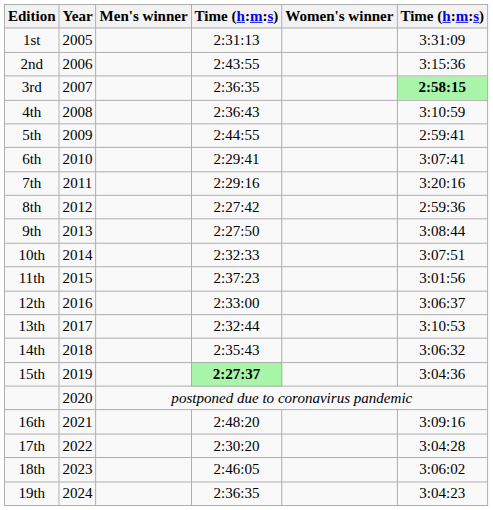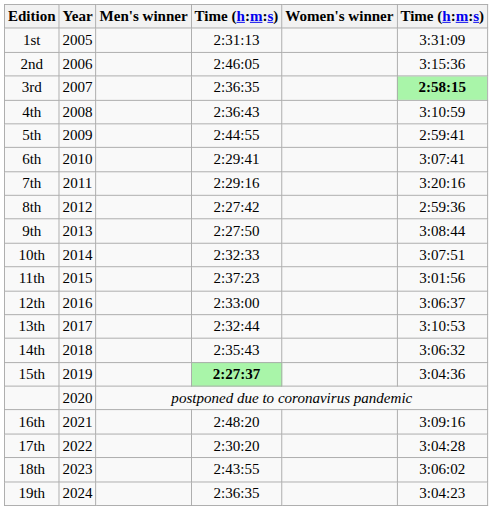 <table class="wikitable sortable" style="text-align:center">
 <tr>
 <th class=unsortable>Edition</th>
 <th>Year</th>
 <th class=unsortable>Men's winner</th>
 <th>Time (<a href='#'>h</a>:<a href='#'>m</a>:<a href='#'>s</a>)</th>
 <th class=unsortable>Women's winner</th>
 <th>Time (<a href='#'>h</a>:<a href='#'>m</a>:<a href='#'>s</a>)</th>
 </tr>
 <tr>
 <td>1st</td>
 <td>2005 </td>
 <td align=left></td>
 <td>2:31:13</td>
 <td align=left></td>
 <td>3:31:09</td>
 </tr>
 <tr>
 <td>2nd</td>
 <td>2006</td>
 <td align=left></td>
-<td>2:43:55</td>
+<td>2:46:05</td>
 <td align=left></td>
 <td>3:15:36</td>
 </tr>
 <tr>
 <td>3rd</td>
 <td>2007</td>
 <td align=left></td>
 <td>2:36:35</td>
 <td align=left></td>
 <td bgcolor=#A9F5A9><strong>2:58:15</strong></td>
 </tr>
 <tr>
 <td>4th</td>
 <td>2008 </td>
 <td align=left></td>
 <td>2:36:43</td>
 <td align=left></td>
 <td>3:10:59</td>
 </tr>
 <tr>
 <td>5th</td>
 <td>2009</td>
 <td align=left></td>
 <td>2:44:55</td>
 <td align=left></td>
 <td>2:59:41</td>
 </tr>
 <tr>
 <td>6th</td>
 <td>2010</td>
 <td align=left></td>
 <td>2:29:41</td>
 <td align=left></td>
 <td>3:07:41</td>
 </tr>
 <tr>
 <td>7th</td>
 <td>2011</td>
 <td align=left></td>
 <td>2:29:16</td>
 <td align=left></td>
 <td>3:20:16</td>
 </tr>
 <tr>
 <td>8th</td>
 <td>2012</td>
 <td align=left></td>
 <td>2:27:42</td>
 <td align=left></td>
 <td>2:59:36</td>
 </tr>
 <tr>
 <td>9th</td>
 <td>2013 </td>
 <td align=left></td>
 <td>2:27:50</td>
 <td align=left></td>
 <td>3:08:44</td>
 </tr>
 <tr>
 <td>10th</td>
 <td>2014</td>
 <td align=left></td>
 <td>2:32:33</td>
 <td align=left></td>
 <td>3:07:51</td>
 </tr>
 <tr>
 <td>11th</td>
 <td>2015</td>
 <td align=left></td>
 <td>2:37:23</td>
 <td align=left></td>
 <td>3:01:56</td>
 </tr>
 <tr>
 <td>12th</td>
 <td>2016</td>
 <td align=left></td>
 <td>2:33:00</td>
 <td align=left></td>
 <td>3:06:37</td>
 </tr>
 <tr>
 <td>13th</td>
 <td>2017</td>
 <td align=left></td>
 <td>2:32:44</td>
 <td align=left></td>
 <td>3:10:53</td>
 </tr>
 <tr>
 <td>14th</td>
 <td>2018</td>
 <td align=left></td>
 <td>2:35:43</td>
 <td align=left></td>
 <td>3:06:32</td>
 </tr>
 <tr>
 <td>15th</td>
 <td>2019 </td>
 <td align=left></td>
 <td bgcolor=#A9F5A9><strong>2:27:37</strong></td>
 <td align=left></td>
 <td>3:04:36</td>
 </tr>
 <tr>
 <td></td>
 <td>2020</td>
 <td colspan="6" align="center" data-sort-value=""><em>postponed due to coronavirus pandemic</em></td>
 </tr>
 <tr>
 <td>16th</td>
 <td>2021</td>
 <td align=left></td>
 <td>2:48:20</td>
 <td align=left></td>
 <td>3:09:16</td>
 </tr>
 <tr>
 <td>17th</td>
 <td>2022</td>
 <td align=left></td>
 <td>2:30:20</td>
 <td align=left></td>
 <td>3:04:28</td>
 </tr>
 <tr>
 <td>18th</td>
 <td>2023</td>
 <td align="left"></td>
-<td>2:46:05</td>
+<td>2:43:55</td>
 <td align="left"></td>
 <td>3:06:02</td>
 </tr>
 <tr>
 <td>19th</td>
 <td>2024</td>
 <td align="left"></td>
 <td>2:36:35</td>
 <td align="left"></td>
 <td>3:04:23</td>
 </tr>
 </table>
